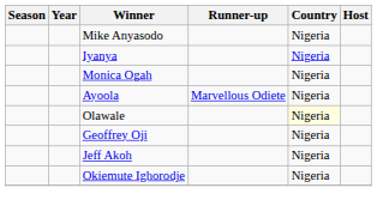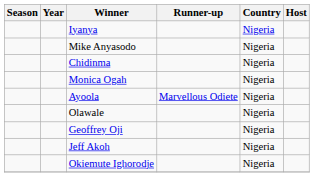 <table class="wikitable">
 <tr>
 <th>Season</th>
 <th>Year</th>
 <th>Winner</th>
 <th>Runner-up</th>
 <th>Country</th>
 <th>Host</th>
 </tr>
 <tr>
 <td></td>
 <td></td>
+<td><a href='#'>Iyanya</a></td>
+<td></td>
+<td><a href='#'>Nigeria</a></td>
+<td></td>
+</tr>
+<tr>
+<td></td>
+<td></td>
 <td>Mike Anyasodo</td>
 <td></td>
 <td>Nigeria</td>
 <td></td>
 </tr>
 <tr>
 <td></td>
 <td></td>
-<td><a href='#'>Iyanya</a></td>
+<td><a href='#'>Chidinma</a></td>
 <td></td>
-<td><a href='#'>Nigeria</a></td>
+<td>Nigeria</td>
 <td></td>
 </tr>
 <tr>
 <td></td>
 <td></td>
 <td><a href='#'>Monica Ogah</a></td>
 <td></td>
 <td>Nigeria</td>
 <td></td>
 </tr>
 <tr>
 <td></td>
 <td></td>
 <td><a href='#'>Ayoola</a></td>
 <td><a href='#'>Marvellous Odiete</a></td>
 <td>Nigeria</td>
 <td></td>
 </tr>
 <tr>
 <td></td>
 <td></td>
 <td>Olawale</td>
 <td></td>
-<td style="background: lightyellow;">Nigeria</td>
+<td>Nigeria</td>
 <td></td>
 </tr>
 <tr>
 <td></td>
 <td></td>
 <td><a href='#'>Geoffrey Oji</a></td>
 <td></td>
 <td>Nigeria</td>
 <td></td>
 </tr>
 <tr>
 <td></td>
 <td></td>
 <td><a href='#'>Jeff Akoh</a></td>
 <td></td>
 <td>Nigeria</td>
 <td></td>
 </tr>
 <tr>
 <td></td>
 <td></td>
 <td><a href='#'>Okiemute Ighorodje</a></td>
 <td></td>
 <td>Nigeria</td>
 <td></td>
 </tr>
 <tr>
 </tr>
 </table>
